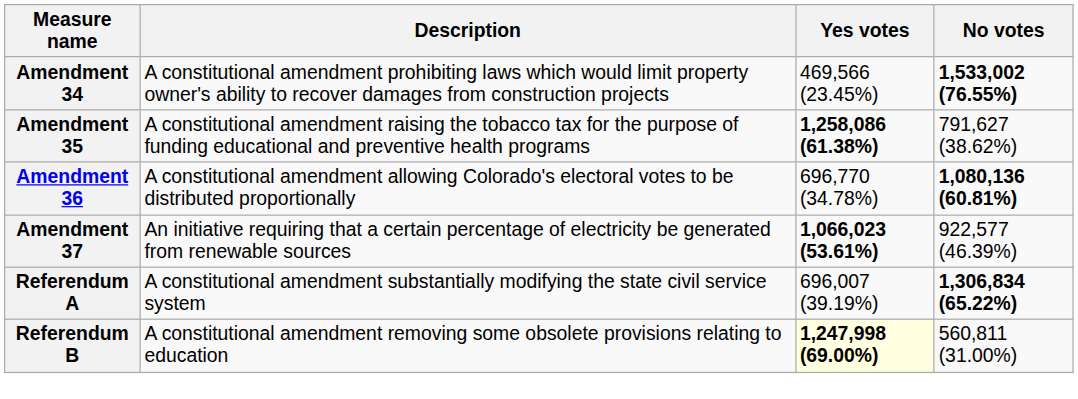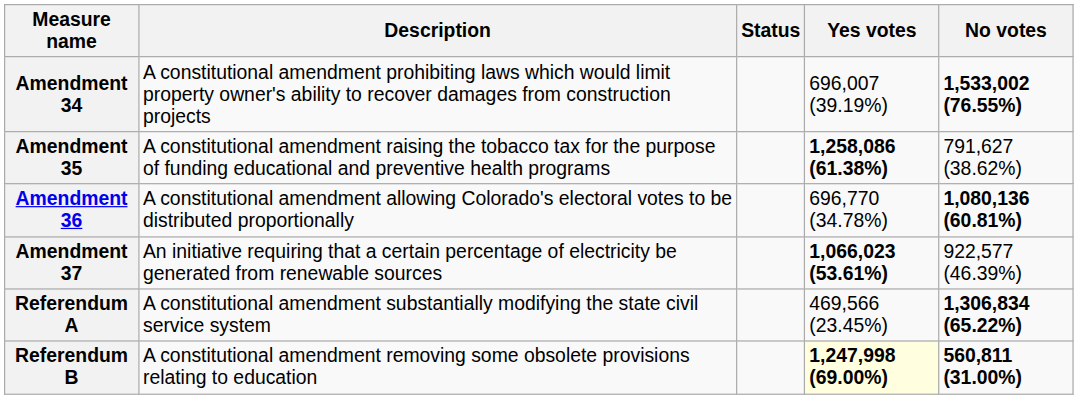 <table class="wikitable sortable plainrowheaders" style="width:100%">
 <tr>
 <th scope="col">Measure name</th>
 <th class="unsortable" scope="col">Description</th>
+<th scope="col">Status</th>
 <th scope="col">Yes votes</th>
 <th scope="col">No votes</th>
 </tr>
 <tr>
 <th scope="row">Amendment 34</th>
 <td>A constitutional amendment prohibiting laws which would limit property owner's ability to recover damages from construction projects</td>
-<td>469,566 (23.45%)</td>
+<td></td>
+<td>696,007 (39.19%)</td>
 <td><strong>1,533,002 (76.55%)</strong></td>
 </tr>
 <tr>
 <th scope="row">Amendment 35</th>
 <td>A constitutional amendment raising the tobacco tax for the purpose of funding educational and preventive health programs</td>
+<td></td>
 <td><strong>1,258,086 (61.38%)</strong></td>
 <td>791,627 (38.62%)</td>
 </tr>
 <tr>
 <th scope="row"><a href='#'>Amendment 36</a></th>
 <td>A constitutional amendment allowing Colorado's electoral votes to be distributed proportionally</td>
+<td></td>
 <td>696,770 (34.78%)</td>
 <td><strong>1,080,136 (60.81%)</strong></td>
 </tr>
 <tr>
 <th scope="row">Amendment 37</th>
 <td>An initiative requiring that a certain percentage of electricity be generated from renewable sources</td>
+<td></td>
 <td><strong>1,066,023 (53.61%)</strong></td>
 <td>922,577 (46.39%)</td>
 </tr>
 <tr>
 <th scope="row">Referendum A</th>
 <td>A constitutional amendment substantially modifying the state civil service system</td>
-<td>696,007 (39.19%)</td>
+<td></td>
+<td>469,566 (23.45%)</td>
 <td><strong>1,306,834 (65.22%)</strong></td>
 </tr>
 <tr>
 <th scope="row">Referendum B</th>
 <td>A constitutional amendment removing some obsolete provisions relating to education</td>
+<td></td>
 <td style="background: lightyellow;"><strong>1,247,998 (69.00%)</strong></td>
-<td>560,811 (31.00%)</td>
+<td><strong>560,811 (31.00%)</strong></td>
 </tr>
 </table>
